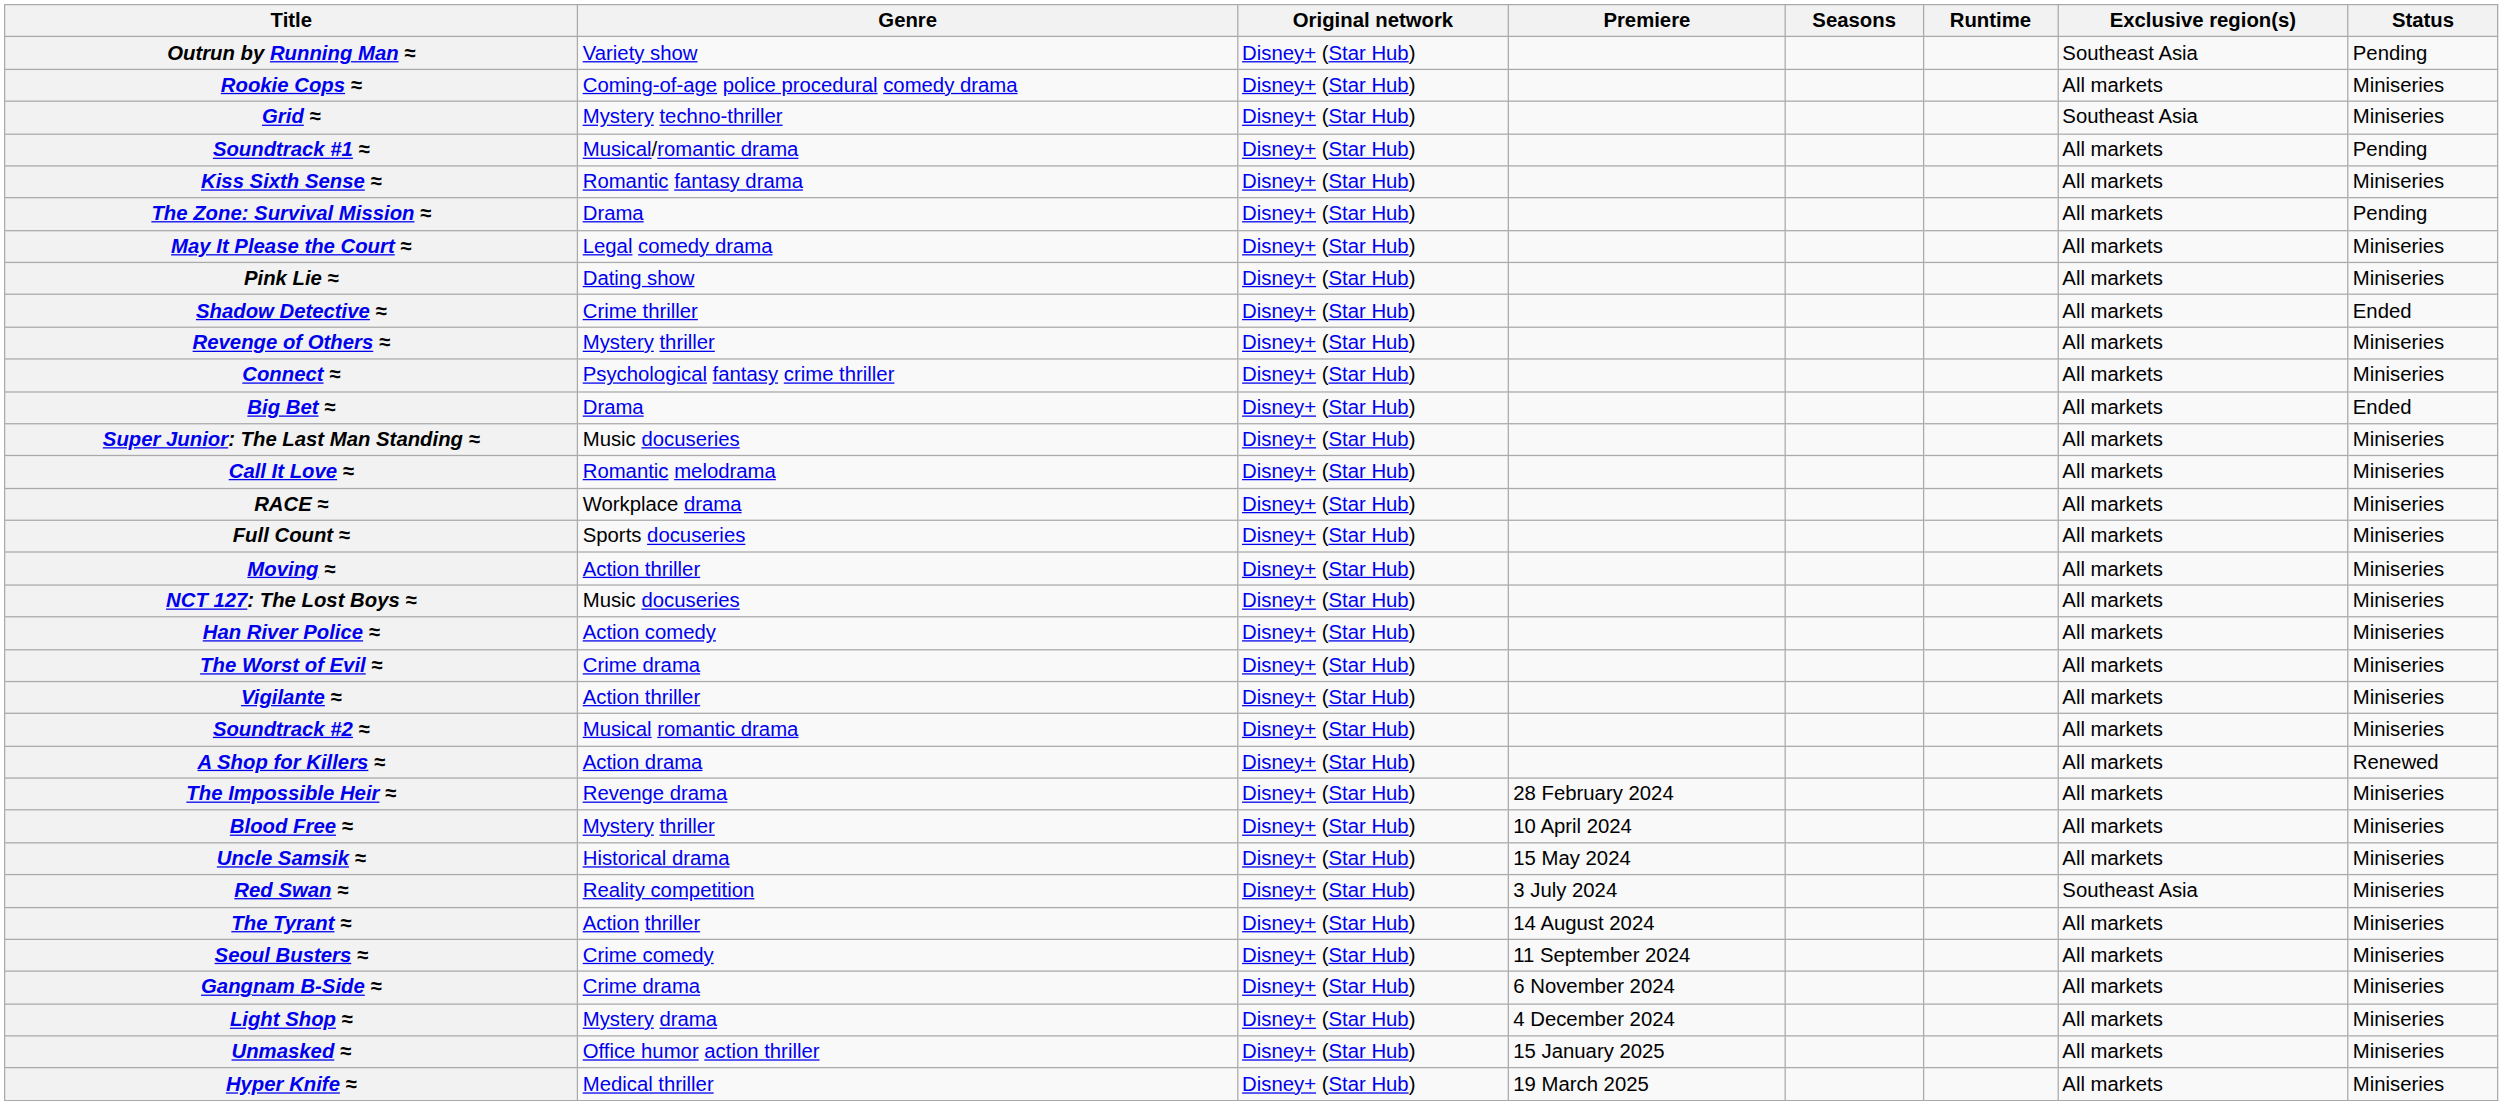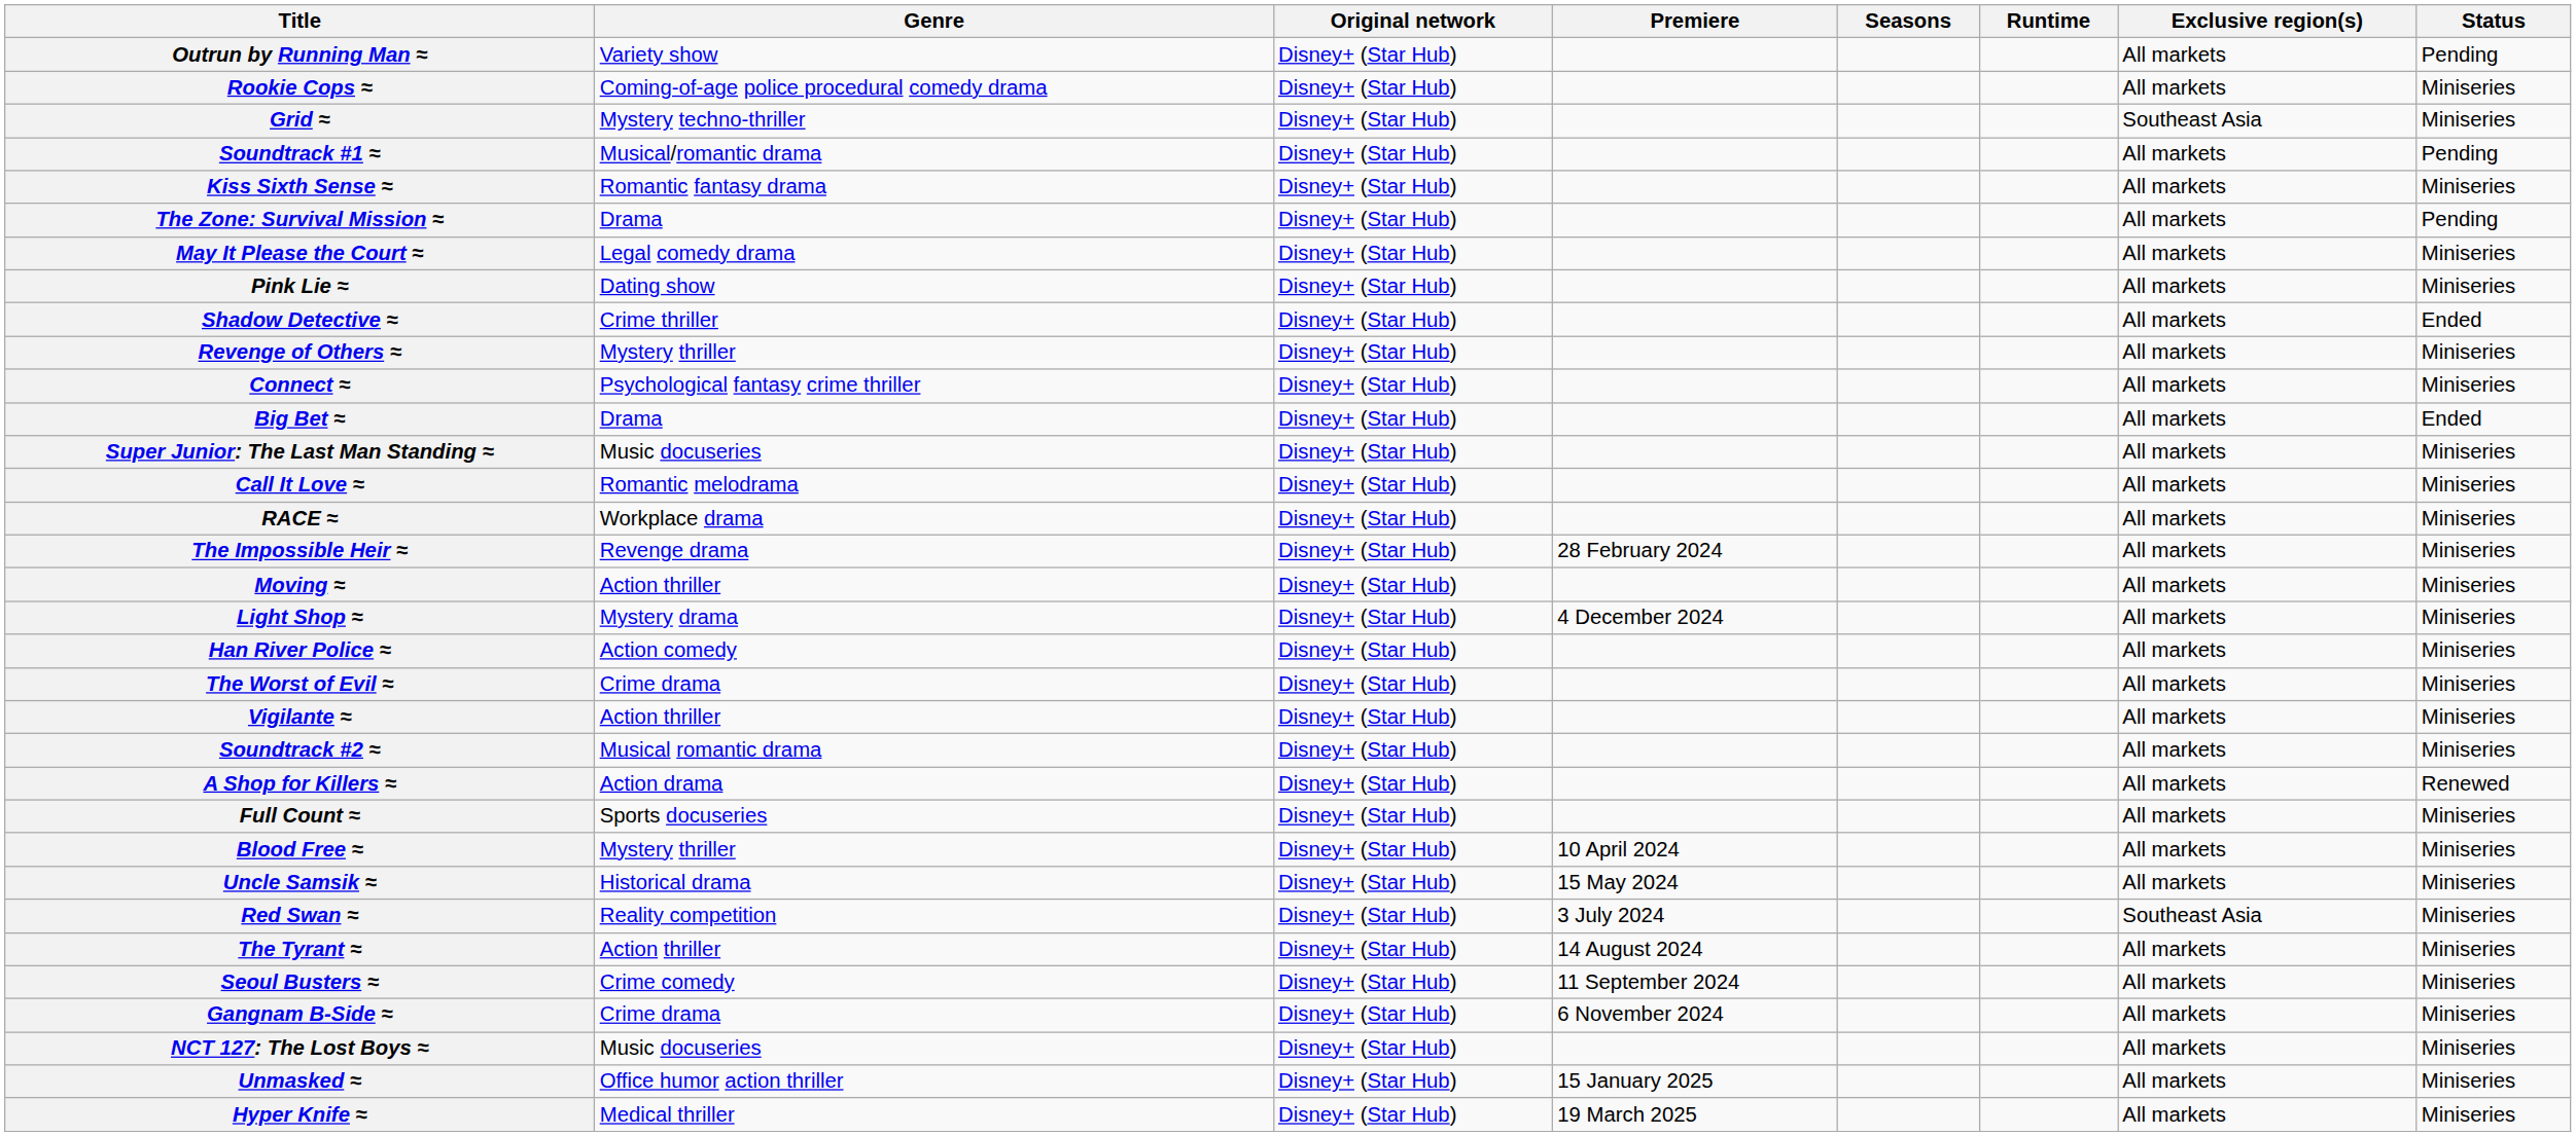 <table class="wikitable plainrowheaders sortable" style="width:99%;">
 <tr>
 <th>Title</th>
 <th>Genre</th>
 <th>Original network</th>
 <th>Premiere</th>
 <th>Seasons</th>
 <th>Runtime</th>
 <th>Exclusive region(s)</th>
 <th>Status</th>
 </tr>
 <tr>
 <th scope="row"><em>Outrun by <a href='#'>Running Man</a></em> <strong>≈</strong></th>
 <td><a href='#'>Variety show</a></td>
 <td><a href='#'>Disney+</a> (<a href='#'>Star Hub</a>)</td>
 <td></td>
 <td></td>
 <td></td>
-<td>Southeast Asia</td>
+<td>All markets</td>
 <td>Pending</td>
 </tr>
 <tr>
 <th scope="row"><em><a href='#'>Rookie Cops</a></em> <strong>≈</strong></th>
 <td><a href='#'>Coming-of-age</a> <a href='#'>police procedural</a> <a href='#'>comedy drama</a></td>
 <td><a href='#'>Disney+</a> (<a href='#'>Star Hub</a>)</td>
 <td></td>
 <td></td>
 <td></td>
 <td>All markets</td>
 <td>Miniseries</td>
 </tr>
 <tr>
 <th scope="row"><em><a href='#'>Grid</a></em> <strong>≈</strong></th>
 <td><a href='#'>Mystery</a> <a href='#'>techno-thriller</a></td>
 <td><a href='#'>Disney+</a> (<a href='#'>Star Hub</a>)</td>
 <td></td>
 <td></td>
 <td></td>
 <td>Southeast Asia</td>
 <td>Miniseries</td>
 </tr>
 <tr>
 <th scope="row"><em><a href='#'>Soundtrack #1</a></em> <strong>≈</strong></th>
 <td><a href='#'>Musical</a>/<a href='#'>romantic drama</a></td>
 <td><a href='#'>Disney+</a> (<a href='#'>Star Hub</a>)</td>
 <td></td>
 <td></td>
 <td></td>
 <td>All markets</td>
 <td>Pending</td>
 </tr>
 <tr>
 <th scope="row"><em><a href='#'>Kiss Sixth Sense</a></em> <strong>≈</strong></th>
 <td><a href='#'>Romantic</a> <a href='#'>fantasy drama</a></td>
 <td><a href='#'>Disney+</a> (<a href='#'>Star Hub</a>)</td>
 <td></td>
 <td></td>
 <td></td>
 <td>All markets</td>
 <td>Miniseries</td>
 </tr>
 <tr>
 <th scope="row"><em><a href='#'>The Zone: Survival Mission</a></em> <strong>≈</strong></th>
 <td><a href='#'>Drama</a></td>
 <td><a href='#'>Disney+</a> (<a href='#'>Star Hub</a>)</td>
 <td></td>
 <td></td>
 <td></td>
 <td>All markets</td>
 <td>Pending</td>
 </tr>
 <tr>
 <th scope="row"><em><a href='#'>May It Please the Court</a></em> <strong>≈</strong></th>
 <td><a href='#'>Legal</a> <a href='#'>comedy drama</a></td>
 <td><a href='#'>Disney+</a> (<a href='#'>Star Hub</a>)</td>
 <td></td>
 <td></td>
 <td></td>
 <td>All markets</td>
 <td>Miniseries</td>
 </tr>
 <tr>
 <th scope="row"><em>Pink Lie</em> <strong>≈</strong></th>
 <td><a href='#'>Dating show</a></td>
 <td><a href='#'>Disney+</a> (<a href='#'>Star Hub</a>)</td>
 <td></td>
 <td></td>
 <td></td>
 <td>All markets</td>
 <td>Miniseries</td>
 </tr>
 <tr>
 <th scope="row"><em><a href='#'>Shadow Detective</a></em> <strong>≈</strong></th>
 <td><a href='#'>Crime thriller</a></td>
 <td><a href='#'>Disney+</a> (<a href='#'>Star Hub</a>)</td>
 <td></td>
 <td></td>
 <td></td>
 <td>All markets</td>
 <td>Ended</td>
 </tr>
 <tr>
 <th scope="row"><em><a href='#'>Revenge of Others</a></em> <strong>≈</strong></th>
 <td><a href='#'>Mystery</a> <a href='#'>thriller</a></td>
 <td><a href='#'>Disney+</a> (<a href='#'>Star Hub</a>)</td>
 <td></td>
 <td></td>
 <td></td>
 <td>All markets</td>
 <td>Miniseries</td>
 </tr>
 <tr>
 <th scope="row"><em><a href='#'>Connect</a></em> <strong>≈</strong></th>
 <td><a href='#'>Psychological</a> <a href='#'>fantasy</a> <a href='#'>crime thriller</a></td>
 <td><a href='#'>Disney+</a> (<a href='#'>Star Hub</a>)</td>
 <td></td>
 <td></td>
 <td></td>
 <td>All markets</td>
 <td>Miniseries</td>
 </tr>
 <tr>
 <th scope="row"><em><a href='#'>Big Bet</a></em> <strong>≈</strong></th>
 <td><a href='#'>Drama</a></td>
 <td><a href='#'>Disney+</a> (<a href='#'>Star Hub</a>)</td>
 <td></td>
 <td></td>
 <td></td>
 <td>All markets</td>
 <td>Ended</td>
 </tr>
 <tr>
 <th scope="row"><em><a href='#'>Super Junior</a>: The Last Man Standing</em> <strong>≈</strong></th>
 <td>Music <a href='#'>docuseries</a></td>
 <td><a href='#'>Disney+</a> (<a href='#'>Star Hub</a>)</td>
 <td></td>
 <td></td>
 <td></td>
 <td>All markets</td>
 <td>Miniseries</td>
 </tr>
 <tr>
 <th scope="row"><em><a href='#'>Call It Love</a></em> <strong>≈</strong></th>
 <td><a href='#'>Romantic</a> <a href='#'>melodrama</a></td>
 <td><a href='#'>Disney+</a> (<a href='#'>Star Hub</a>)</td>
 <td></td>
 <td></td>
 <td></td>
 <td>All markets</td>
 <td>Miniseries</td>
 </tr>
 <tr>
 <th scope="row"><em>RACE</em> <strong>≈</strong></th>
 <td>Workplace <a href='#'>drama</a></td>
 <td><a href='#'>Disney+</a> (<a href='#'>Star Hub</a>)</td>
 <td></td>
 <td></td>
 <td></td>
 <td>All markets</td>
 <td>Miniseries</td>
 </tr>
 <tr>
-<th scope="row"><em>Full Count</em> <strong>≈</strong></th>
-<td>Sports <a href='#'>docuseries</a></td>
+<th scope="row"><em><a href='#'>The Impossible Heir</a></em> <strong>≈</strong></th>
+<td><a href='#'>Revenge drama</a></td>
 <td><a href='#'>Disney+</a> (<a href='#'>Star Hub</a>)</td>
-<td></td>
+<td>28 February 2024</td>
 <td></td>
 <td></td>
 <td>All markets</td>
 <td>Miniseries</td>
 </tr>
 <tr>
 <th scope="row"><em><a href='#'>Moving</a></em> <strong>≈</strong></th>
 <td><a href='#'>Action thriller</a></td>
 <td><a href='#'>Disney+</a> (<a href='#'>Star Hub</a>)</td>
 <td></td>
 <td></td>
 <td></td>
 <td>All markets</td>
 <td>Miniseries</td>
 </tr>
 <tr>
-<th scope="row"><em><a href='#'>NCT 127</a>: The Lost Boys</em> <strong>≈</strong></th>
-<td>Music <a href='#'>docuseries</a></td>
+<th scope="row"><em><a href='#'>Light Shop</a></em> <strong>≈</strong></th>
+<td><a href='#'>Mystery</a> <a href='#'>drama</a></td>
 <td><a href='#'>Disney+</a> (<a href='#'>Star Hub</a>)</td>
-<td></td>
+<td>4 December 2024</td>
 <td></td>
 <td></td>
 <td>All markets</td>
 <td>Miniseries</td>
 </tr>
 <tr>
 <th scope="row"><em><a href='#'>Han River Police</a></em> <strong>≈</strong></th>
 <td><a href='#'>Action comedy</a></td>
 <td><a href='#'>Disney+</a> (<a href='#'>Star Hub</a>)</td>
 <td></td>
 <td></td>
 <td></td>
 <td>All markets</td>
 <td>Miniseries</td>
 </tr>
 <tr>
 <th scope="row"><em><a href='#'>The Worst of Evil</a></em> <strong>≈</strong></th>
 <td><a href='#'>Crime drama</a></td>
 <td><a href='#'>Disney+</a> (<a href='#'>Star Hub</a>)</td>
 <td></td>
 <td></td>
 <td></td>
 <td>All markets</td>
 <td>Miniseries</td>
 </tr>
 <tr>
 <th scope="row"><em><a href='#'>Vigilante</a></em> <strong>≈</strong></th>
 <td><a href='#'>Action thriller</a></td>
 <td><a href='#'>Disney+</a> (<a href='#'>Star Hub</a>)</td>
 <td></td>
 <td></td>
 <td></td>
 <td>All markets</td>
 <td>Miniseries</td>
 </tr>
 <tr>
 <th scope="row"><em><a href='#'>Soundtrack #2</a></em> <strong>≈</strong></th>
 <td><a href='#'>Musical</a> <a href='#'>romantic drama</a></td>
 <td><a href='#'>Disney+</a> (<a href='#'>Star Hub</a>)</td>
 <td></td>
 <td></td>
 <td></td>
 <td>All markets</td>
 <td>Miniseries</td>
 </tr>
 <tr>
 <th scope="row"><em><a href='#'>A Shop for Killers</a></em> <strong>≈</strong></th>
 <td><a href='#'>Action drama</a></td>
 <td><a href='#'>Disney+</a> (<a href='#'>Star Hub</a>)</td>
 <td></td>
 <td></td>
 <td></td>
 <td>All markets</td>
 <td>Renewed</td>
 </tr>
 <tr>
-<th scope="row"><em><a href='#'>The Impossible Heir</a></em> <strong>≈</strong></th>
-<td><a href='#'>Revenge drama</a></td>
+<th scope="row"><em>Full Count</em> <strong>≈</strong></th>
+<td>Sports <a href='#'>docuseries</a></td>
 <td><a href='#'>Disney+</a> (<a href='#'>Star Hub</a>)</td>
-<td>28 February 2024</td>
+<td></td>
 <td></td>
 <td></td>
 <td>All markets</td>
 <td>Miniseries</td>
 </tr>
 <tr>
 <th scope="row"><em><a href='#'>Blood Free</a></em> <strong>≈</strong></th>
 <td><a href='#'>Mystery</a> <a href='#'>thriller</a></td>
 <td><a href='#'>Disney+</a> (<a href='#'>Star Hub</a>)</td>
 <td>10 April 2024</td>
 <td></td>
 <td></td>
 <td>All markets</td>
 <td>Miniseries</td>
 </tr>
 <tr>
 <th scope="row"><em><a href='#'>Uncle Samsik</a></em> <strong>≈</strong></th>
 <td><a href='#'>Historical drama</a></td>
 <td><a href='#'>Disney+</a> (<a href='#'>Star Hub</a>)</td>
 <td>15 May 2024</td>
 <td></td>
 <td></td>
 <td>All markets</td>
 <td>Miniseries</td>
 </tr>
 <tr>
 <th scope="row"><em><a href='#'>Red Swan</a></em> <strong>≈</strong></th>
 <td><a href='#'>Reality competition</a></td>
 <td><a href='#'>Disney+</a> (<a href='#'>Star Hub</a>)</td>
 <td>3 July 2024</td>
 <td></td>
 <td></td>
 <td>Southeast Asia</td>
 <td>Miniseries</td>
 </tr>
 <tr>
 <th scope="row"><em><a href='#'>The Tyrant</a></em> <strong>≈</strong></th>
 <td><a href='#'>Action</a> <a href='#'>thriller</a></td>
 <td><a href='#'>Disney+</a> (<a href='#'>Star Hub</a>)</td>
 <td>14 August 2024</td>
 <td></td>
 <td></td>
 <td>All markets</td>
 <td>Miniseries</td>
 </tr>
 <tr>
 <th scope="row"><em><a href='#'>Seoul Busters</a></em> <strong>≈</strong></th>
 <td><a href='#'>Crime comedy</a></td>
 <td><a href='#'>Disney+</a> (<a href='#'>Star Hub</a>)</td>
 <td>11 September 2024</td>
 <td></td>
 <td></td>
 <td>All markets</td>
 <td>Miniseries</td>
 </tr>
 <tr>
 <th scope="row"><em><a href='#'>Gangnam B-Side</a></em> <strong>≈</strong></th>
 <td><a href='#'>Crime drama</a></td>
 <td><a href='#'>Disney+</a> (<a href='#'>Star Hub</a>)</td>
 <td>6 November 2024</td>
 <td></td>
 <td></td>
 <td>All markets</td>
 <td>Miniseries</td>
 </tr>
 <tr>
-<th scope="row"><em><a href='#'>Light Shop</a></em> <strong>≈</strong></th>
-<td><a href='#'>Mystery</a> <a href='#'>drama</a></td>
+<th scope="row"><em><a href='#'>NCT 127</a>: The Lost Boys</em> <strong>≈</strong></th>
+<td>Music <a href='#'>docuseries</a></td>
 <td><a href='#'>Disney+</a> (<a href='#'>Star Hub</a>)</td>
-<td>4 December 2024</td>
+<td></td>
 <td></td>
 <td></td>
 <td>All markets</td>
 <td>Miniseries</td>
 </tr>
 <tr>
 <th scope="row"><em><a href='#'>Unmasked</a></em> <strong>≈</strong></th>
 <td><a href='#'>Office humor</a> <a href='#'>action thriller</a></td>
 <td><a href='#'>Disney+</a> (<a href='#'>Star Hub</a>)</td>
 <td>15 January 2025</td>
 <td></td>
 <td></td>
 <td>All markets</td>
 <td>Miniseries</td>
 </tr>
 <tr>
 <th scope="row"><em><a href='#'>Hyper Knife</a></em> <strong>≈</strong></th>
 <td><a href='#'>Medical thriller</a></td>
 <td><a href='#'>Disney+</a> (<a href='#'>Star Hub</a>)</td>
 <td>19 March 2025</td>
 <td></td>
 <td></td>
 <td>All markets</td>
 <td>Miniseries</td>
 </tr>
 <tr>
 </tr>
 </table>
